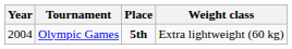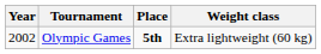 <table class=wikitable>
 <tr>
 <th>Year</th>
 <th>Tournament</th>
 <th>Place</th>
 <th>Weight class</th>
 </tr>
 <tr>
-<td>2004</td>
+<td>2002</td>
 <td><a href='#'>Olympic Games</a></td>
 <td align="center"><strong>5th</strong></td>
 <td>Extra lightweight (60 kg)</td>
 </tr>
 </table>
